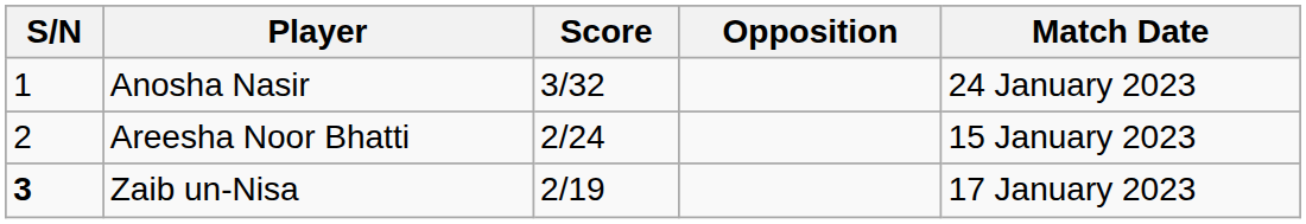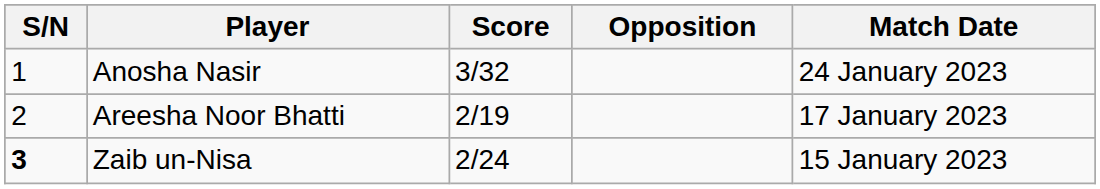 <table style="width:100%;" class="wikitable">
 <tr>
 <th>S/N</th>
 <th>Player</th>
 <th>Score</th>
 <th>Opposition</th>
 <th>Match Date</th>
 </tr>
 <tr>
 <td>1</td>
 <td>Anosha Nasir</td>
 <td>3/32</td>
 <td></td>
 <td>24 January 2023</td>
 </tr>
 <tr>
 <td>2</td>
 <td>Areesha Noor Bhatti</td>
+<td>2/19</td>
+<td></td>
+<td>17 January 2023</td>
+</tr>
+<tr>
+<td><strong>3</strong></td>
+<td>Zaib un-Nisa</td>
 <td>2/24</td>
 <td></td>
 <td>15 January 2023</td>
 </tr>
-<tr>
-<td><strong>3</strong></td>
-<td>Zaib un-Nisa</td>
-<td>2/19</td>
-<td></td>
-<td>17 January 2023</td>
-</tr>
 </table>
